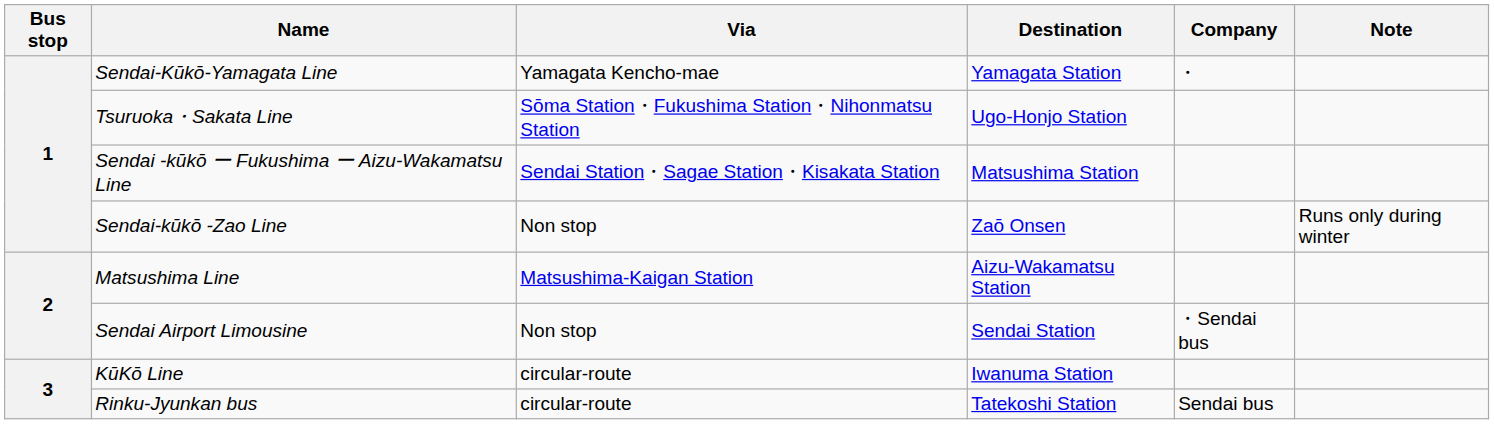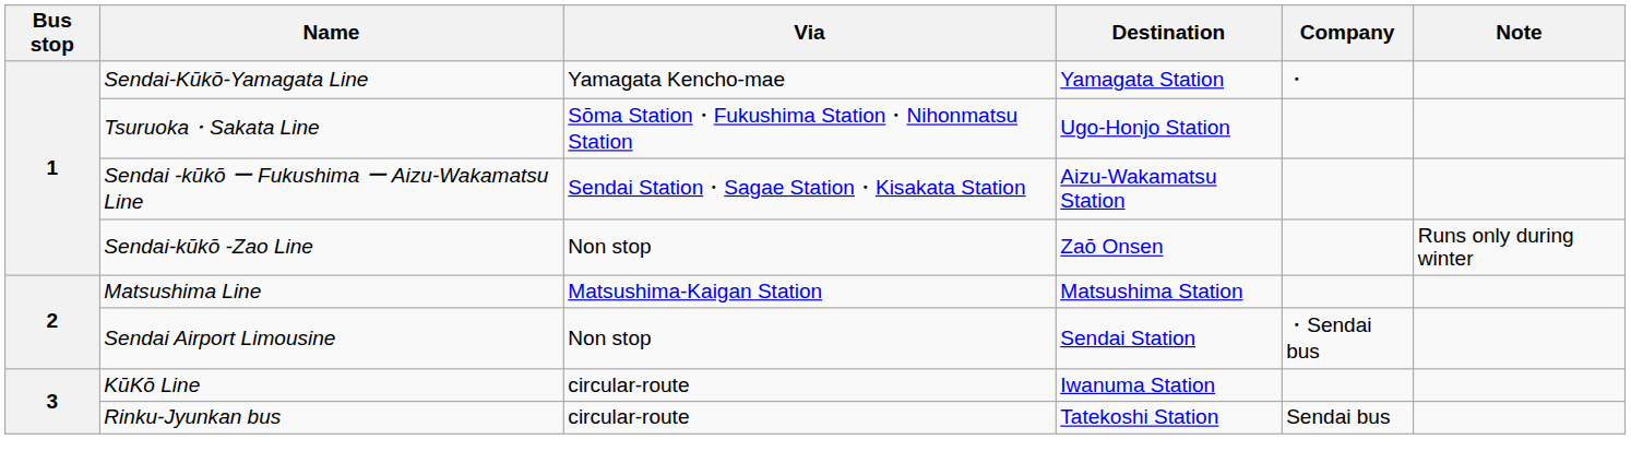 <table class="wikitable">
 <tr>
 <th>Bus stop</th>
 <th>Name</th>
 <th>Via</th>
 <th>Destination</th>
 <th>Company</th>
 <th>Note</th>
 </tr>
 <tr>
 <th rowspan="4" style="text-align:center">1</th>
 <td><em>Sendai-Kūkō-Yamagata Line </em></td>
 <td>Yamagata Kencho-mae</td>
 <td><a href='#'>Yamagata Station</a></td>
 <td>・</td>
 <td></td>
 </tr>
 <tr>
 <td><em>Tsuruoka・Sakata Line</em></td>
 <td><a href='#'>Sōma Station</a>・<a href='#'>Fukushima Station</a>・<a href='#'>Nihonmatsu Station</a></td>
 <td><a href='#'>Ugo-Honjo Station</a></td>
 <td></td>
 <td></td>
 </tr>
 <tr>
 <td><em>Sendai -kūkō ー Fukushima ー Aizu-Wakamatsu Line</em></td>
 <td><a href='#'>Sendai Station</a>・<a href='#'>Sagae Station</a>・<a href='#'>Kisakata Station</a></td>
-<td><a href='#'>Matsushima Station</a></td>
+<td><a href='#'>Aizu-Wakamatsu Station</a></td>
 <td></td>
 <td></td>
 </tr>
 <tr>
 <td><em>Sendai-kūkō -Zao Line</em></td>
 <td>Non stop</td>
 <td><a href='#'>Zaō Onsen</a></td>
 <td></td>
 <td>Runs only during winter</td>
 </tr>
 <tr>
 <th rowspan="2" style="text-align:center">2</th>
 <td><em>Matsushima Line</em></td>
 <td><a href='#'>Matsushima-Kaigan Station</a></td>
-<td><a href='#'>Aizu-Wakamatsu Station</a></td>
+<td><a href='#'>Matsushima Station</a></td>
 <td></td>
 <td></td>
 </tr>
 <tr>
 <td><em>Sendai Airport Limousine</em></td>
 <td>Non stop</td>
 <td><a href='#'>Sendai Station</a></td>
 <td>・Sendai bus</td>
 <td></td>
 </tr>
 <tr>
 <th rowspan="2" style="text-align:center">3</th>
 <td><em>KūKō Line</em></td>
 <td>circular-route</td>
 <td><a href='#'>Iwanuma Station</a></td>
 <td></td>
 <td></td>
 </tr>
 <tr>
 <td><em>Rinku-Jyunkan bus</em></td>
 <td>circular-route</td>
 <td><a href='#'>Tatekoshi Station</a></td>
 <td>Sendai bus</td>
 <td></td>
 </tr>
 </table>
